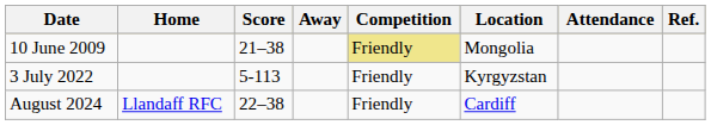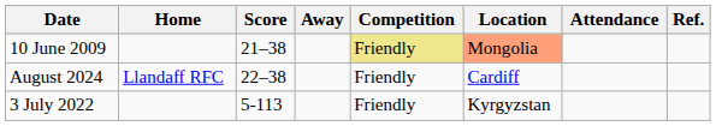 <table class="wikitable" width=100%>
 <tr bgcolor=#bdb76b>
 <th>Date</th>
 <th>Home</th>
 <th>Score</th>
 <th>Away</th>
 <th>Competition</th>
 <th>Location</th>
 <th>Attendance</th>
 <th>Ref.</th>
 </tr>
 <tr>
 <td>10 June 2009</td>
 <td></td>
 <td>21–38</td>
 <td></td>
 <td style="background: khaki;">Friendly</td>
-<td>Mongolia</td>
+<td style="background: lightsalmon;">Mongolia</td>
+<td></td>
+<td></td>
+</tr>
+<tr>
+<td>August 2024</td>
+<td><a href='#'>Llandaff RFC</a></td>
+<td>22–38</td>
+<td></td>
+<td>Friendly</td>
+<td><a href='#'>Cardiff</a></td>
 <td></td>
 <td></td>
 </tr>
 <tr>
 <td>3 July 2022</td>
 <td></td>
 <td>5-113</td>
 <td></td>
 <td>Friendly</td>
 <td>Kyrgyzstan</td>
 <td></td>
 <td></td>
 </tr>
-<tr>
-<td>August 2024</td>
-<td><a href='#'>Llandaff RFC</a></td>
-<td>22–38</td>
-<td></td>
-<td>Friendly</td>
-<td><a href='#'>Cardiff</a></td>
-<td></td>
-<td></td>
-</tr>
 </table>
